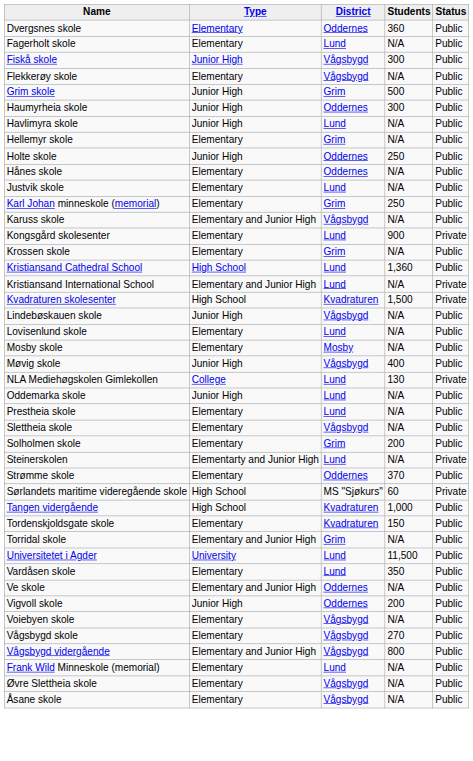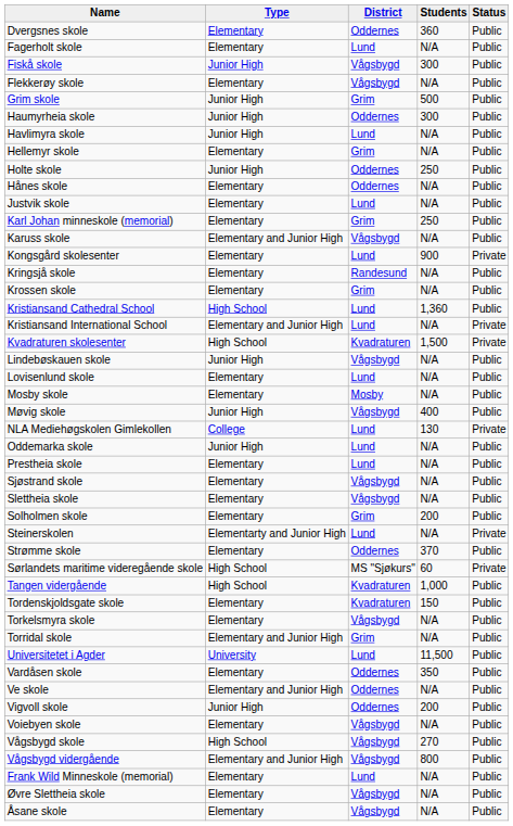 <table class="wikitable">
 <tr>
 <th style="background:#efefef;">Name</th>
 <th style="background:#efefef;"><a href='#'>Type</a></th>
 <th style="background:#efefef;"><a href='#'>District</a></th>
 <th style="background:#efefef;">Students</th>
 <th style="background:#efefef;">Status</th>
 </tr>
 <tr>
 <td>Dvergsnes skole</td>
 <td><a href='#'>Elementary</a></td>
 <td><a href='#'>Oddernes</a></td>
 <td>360</td>
 <td>Public</td>
 </tr>
 <tr>
 <td>Fagerholt skole</td>
 <td>Elementary</td>
 <td><a href='#'>Lund</a></td>
 <td>N/A</td>
 <td>Public</td>
 </tr>
 <tr>
 <td><a href='#'>Fiskå skole</a></td>
 <td><a href='#'>Junior High</a></td>
 <td><a href='#'>Vågsbygd</a></td>
 <td>300</td>
 <td>Public</td>
 </tr>
 <tr>
 <td>Flekkerøy skole</td>
 <td>Elementary</td>
 <td><a href='#'>Vågsbygd</a></td>
 <td>N/A</td>
 <td>Public</td>
 </tr>
 <tr>
 <td><a href='#'>Grim skole</a></td>
 <td>Junior High</td>
 <td><a href='#'>Grim</a></td>
 <td>500</td>
 <td>Public</td>
 </tr>
 <tr>
 <td>Haumyrheia skole</td>
 <td>Junior High</td>
 <td><a href='#'>Oddernes</a></td>
 <td>300</td>
 <td>Public</td>
 </tr>
 <tr>
 <td>Havlimyra skole</td>
 <td>Junior High</td>
 <td><a href='#'>Lund</a></td>
 <td>N/A</td>
 <td>Public</td>
 </tr>
 <tr>
 <td>Hellemyr skole</td>
 <td>Elementary</td>
 <td><a href='#'>Grim</a></td>
 <td>N/A</td>
 <td>Public</td>
 </tr>
 <tr>
 <td>Holte skole</td>
 <td>Junior High</td>
 <td><a href='#'>Oddernes</a></td>
 <td>250</td>
 <td>Public</td>
 </tr>
 <tr>
 <td>Hånes skole</td>
 <td>Elementary</td>
 <td><a href='#'>Oddernes</a></td>
 <td>N/A</td>
 <td>Public</td>
 </tr>
 <tr>
 <td>Justvik skole</td>
 <td>Elementary</td>
 <td><a href='#'>Lund</a></td>
 <td>N/A</td>
 <td>Public</td>
 </tr>
 <tr>
 <td><a href='#'>Karl Johan</a> minneskole (<a href='#'>memorial</a>)</td>
 <td>Elementary</td>
 <td><a href='#'>Grim</a></td>
 <td>250</td>
 <td>Public</td>
 </tr>
 <tr>
 <td>Karuss skole</td>
 <td>Elementary and Junior High</td>
 <td><a href='#'>Vågsbygd</a></td>
 <td>N/A</td>
 <td>Public</td>
 </tr>
 <tr>
 <td>Kongsgård skolesenter</td>
 <td>Elementary</td>
 <td><a href='#'>Lund</a></td>
 <td>900</td>
 <td>Private</td>
 </tr>
 <tr>
+<td>Kringsjå skole</td>
+<td>Elementary</td>
+<td><a href='#'>Randesund</a></td>
+<td>N/A</td>
+<td>Public</td>
+</tr>
+<tr>
 <td>Krossen skole</td>
 <td>Elementary</td>
 <td><a href='#'>Grim</a></td>
 <td>N/A</td>
 <td>Public</td>
 </tr>
 <tr>
 <td><a href='#'>Kristiansand Cathedral School</a></td>
 <td><a href='#'>High School</a></td>
 <td><a href='#'>Lund</a></td>
 <td>1,360</td>
 <td>Public</td>
 </tr>
 <tr>
 <td>Kristiansand International School</td>
 <td>Elementary and Junior High</td>
 <td><a href='#'>Lund</a></td>
 <td>N/A</td>
 <td>Private</td>
 </tr>
 <tr>
 <td><a href='#'>Kvadraturen skolesenter</a></td>
 <td>High School</td>
 <td><a href='#'>Kvadraturen</a></td>
 <td>1,500</td>
 <td>Private</td>
 </tr>
 <tr>
 <td>Lindebøskauen skole</td>
 <td>Junior High</td>
 <td><a href='#'>Vågsbygd</a></td>
 <td>N/A</td>
 <td>Public</td>
 </tr>
 <tr>
 <td>Lovisenlund skole</td>
 <td>Elementary</td>
 <td><a href='#'>Lund</a></td>
 <td>N/A</td>
 <td>Public</td>
 </tr>
 <tr>
 <td>Mosby skole</td>
 <td>Elementary</td>
 <td><a href='#'>Mosby</a></td>
 <td>N/A</td>
 <td>Public</td>
 </tr>
 <tr>
 <td>Møvig skole</td>
 <td>Junior High</td>
 <td><a href='#'>Vågsbygd</a></td>
 <td>400</td>
 <td>Public</td>
 </tr>
 <tr>
 <td>NLA Mediehøgskolen Gimlekollen</td>
 <td><a href='#'>College</a></td>
 <td><a href='#'>Lund</a></td>
 <td>130</td>
 <td>Private</td>
 </tr>
 <tr>
 <td>Oddemarka skole</td>
 <td>Junior High</td>
 <td><a href='#'>Lund</a></td>
 <td>N/A</td>
 <td>Public</td>
 </tr>
 <tr>
 <td>Prestheia skole</td>
 <td>Elementary</td>
 <td><a href='#'>Lund</a></td>
 <td>N/A</td>
 <td>Public</td>
 </tr>
 <tr>
+<td>Sjøstrand skole</td>
+<td>Elementary</td>
+<td><a href='#'>Vågsbygd</a></td>
+<td>N/A</td>
+<td>Public</td>
+</tr>
+<tr>
 <td>Slettheia skole</td>
 <td>Elementary</td>
 <td><a href='#'>Vågsbygd</a></td>
 <td>N/A</td>
 <td>Public</td>
 </tr>
 <tr>
 <td>Solholmen skole</td>
 <td>Elementary</td>
 <td><a href='#'>Grim</a></td>
 <td>200</td>
 <td>Public</td>
 </tr>
 <tr>
 <td>Steinerskolen</td>
 <td>Elementarty and Junior High</td>
 <td><a href='#'>Lund</a></td>
 <td>N/A</td>
 <td>Private</td>
 </tr>
 <tr>
 <td>Strømme skole</td>
 <td>Elementary</td>
 <td><a href='#'>Oddernes</a></td>
 <td>370</td>
 <td>Public</td>
 </tr>
 <tr>
 <td>Sørlandets maritime videregående skole</td>
 <td>High School</td>
 <td>MS "Sjøkurs"</td>
 <td>60</td>
 <td>Private</td>
 </tr>
 <tr>
 <td><a href='#'>Tangen vidergående</a></td>
 <td>High School</td>
 <td><a href='#'>Kvadraturen</a></td>
 <td>1,000</td>
 <td>Public</td>
 </tr>
 <tr>
 <td>Tordenskjoldsgate skole</td>
 <td>Elementary</td>
 <td><a href='#'>Kvadraturen</a></td>
 <td>150</td>
 <td>Public</td>
 </tr>
 <tr>
+<td>Torkelsmyra skole</td>
+<td>Elementary</td>
+<td><a href='#'>Vågsbygd</a></td>
+<td>N/A</td>
+<td>Public</td>
+</tr>
+<tr>
 <td>Torridal skole</td>
 <td>Elementary and Junior High</td>
 <td><a href='#'>Grim</a></td>
 <td>N/A</td>
 <td>Public</td>
 </tr>
 <tr>
 <td><a href='#'>Universitetet i Agder</a></td>
 <td><a href='#'>University</a></td>
 <td><a href='#'>Lund</a></td>
 <td>11,500</td>
 <td>Public</td>
 </tr>
 <tr>
 <td>Vardåsen skole</td>
 <td>Elementary</td>
-<td><a href='#'>Lund</a></td>
+<td><a href='#'>Oddernes</a></td>
 <td>350</td>
 <td>Public</td>
 </tr>
 <tr>
 <td>Ve skole</td>
 <td>Elementary and Junior High</td>
 <td><a href='#'>Oddernes</a></td>
 <td>N/A</td>
 <td>Public</td>
 </tr>
 <tr>
 <td>Vigvoll skole</td>
 <td>Junior High</td>
 <td><a href='#'>Oddernes</a></td>
 <td>200</td>
 <td>Public</td>
 </tr>
 <tr>
 <td>Voiebyen skole</td>
 <td>Elementary</td>
 <td><a href='#'>Vågsbygd</a></td>
 <td>N/A</td>
 <td>Public</td>
 </tr>
 <tr>
 <td>Vågsbygd skole</td>
-<td>Elementary</td>
+<td>High School</td>
 <td><a href='#'>Vågsbygd</a></td>
 <td>270</td>
 <td>Public</td>
 </tr>
 <tr>
 <td><a href='#'>Vågsbygd vidergående</a></td>
 <td>Elementary and Junior High</td>
 <td><a href='#'>Vågsbygd</a></td>
 <td>800</td>
 <td>Public</td>
 </tr>
 <tr>
 <td><a href='#'>Frank Wild</a> Minneskole (memorial)</td>
 <td>Elementary</td>
 <td><a href='#'>Lund</a></td>
 <td>N/A</td>
 <td>Public</td>
 </tr>
 <tr>
 <td>Øvre Slettheia skole</td>
 <td>Elementary</td>
 <td><a href='#'>Vågsbygd</a></td>
 <td>N/A</td>
 <td>Public</td>
 </tr>
 <tr>
 <td>Åsane skole</td>
 <td>Elementary</td>
 <td><a href='#'>Vågsbygd</a></td>
 <td>N/A</td>
 <td>Public</td>
 </tr>
 </table>
